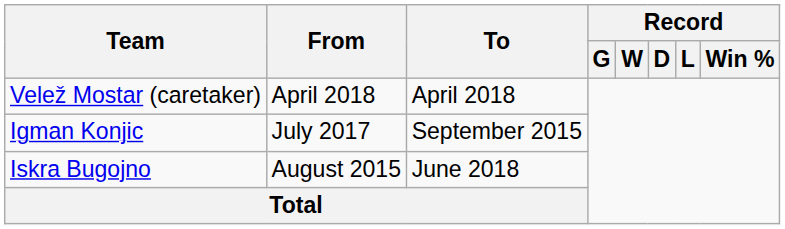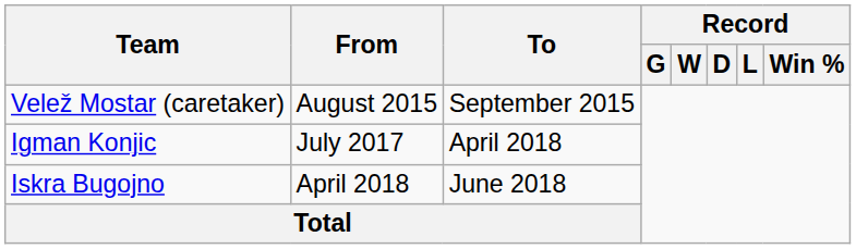 <table class="wikitable" tyle="text-align: center">
 <tr>
 <th rowspan="2">Team</th>
 <th rowspan="2">From</th>
 <th rowspan="2">To</th>
 <th colspan="5">Record</th>
 </tr>
 <tr>
 <th>G</th>
 <th>W</th>
 <th>D</th>
 <th>L</th>
 <th>Win %</th>
 </tr>
 <tr>
 <td align=left><a href='#'>Velež Mostar</a> (caretaker)</td>
-<td align=left>April 2018</td>
-<td align="left">April 2018<br></td>
+<td align=left>August 2015</td>
+<td align=left>September 2015<br></td>
 </tr>
 <tr>
 <td align="left"><a href='#'>Igman Konjic</a></td>
 <td align="left">July 2017</td>
-<td align=left>September 2015<br></td>
+<td align="left">April 2018<br></td>
 </tr>
 <tr>
 <td align=left><a href='#'>Iskra Bugojno</a></td>
-<td align=left>August 2015</td>
+<td align=left>April 2018</td>
 <td align=left>June 2018<br></td>
 </tr>
 <tr>
 <th colspan="3">Total<br></th>
 </tr>
 </table>
